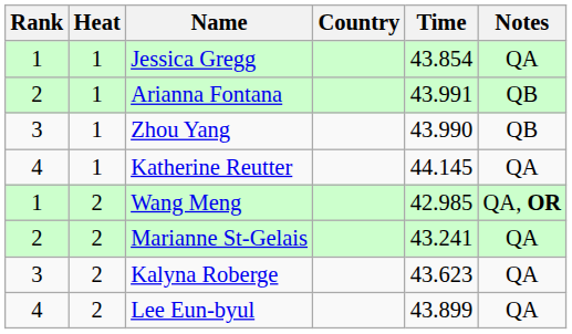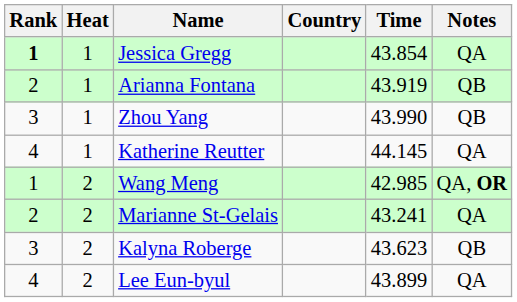 <table class="wikitable sortable" style="text-align:center">
 <tr>
 <th>Rank</th>
 <th>Heat</th>
 <th>Name</th>
 <th>Country</th>
 <th>Time</th>
 <th>Notes</th>
 </tr>
 <tr bgcolor=ccffcc>
-<td>1</td>
+<td><strong>1</strong></td>
 <td>1</td>
 <td align=left><a href='#'>Jessica Gregg</a></td>
 <td align=left></td>
 <td>43.854</td>
 <td>QA</td>
 </tr>
 <tr bgcolor=ccffcc>
 <td>2</td>
 <td>1</td>
 <td align=left><a href='#'>Arianna Fontana</a></td>
 <td align=left></td>
-<td>43.991</td>
+<td>43.919</td>
 <td>QB</td>
 </tr>
 <tr>
 <td>3</td>
 <td>1</td>
 <td align=left><a href='#'>Zhou Yang</a></td>
 <td align=left></td>
 <td>43.990</td>
 <td>QB</td>
 </tr>
 <tr>
 <td>4</td>
 <td>1</td>
 <td align=left><a href='#'>Katherine Reutter</a></td>
 <td align=left></td>
 <td>44.145</td>
 <td>QA</td>
 </tr>
 <tr bgcolor=ccffcc>
 <td>1</td>
 <td>2</td>
 <td align=left><a href='#'>Wang Meng</a></td>
 <td align=left></td>
 <td>42.985</td>
 <td>QA, <strong>OR</strong></td>
 </tr>
 <tr bgcolor=ccffcc>
 <td>2</td>
 <td>2</td>
 <td align=left><a href='#'>Marianne St-Gelais</a></td>
 <td align=left></td>
 <td>43.241</td>
 <td>QA</td>
 </tr>
 <tr>
 <td>3</td>
 <td>2</td>
 <td align=left><a href='#'>Kalyna Roberge</a></td>
 <td align=left></td>
 <td>43.623</td>
-<td>QA</td>
+<td>QB</td>
 </tr>
 <tr>
 <td>4</td>
 <td>2</td>
 <td align=left><a href='#'>Lee Eun-byul</a></td>
 <td align=left></td>
 <td>43.899</td>
 <td>QA</td>
 </tr>
 </table>
